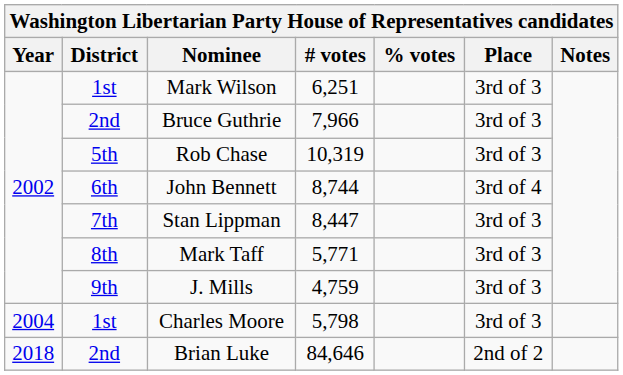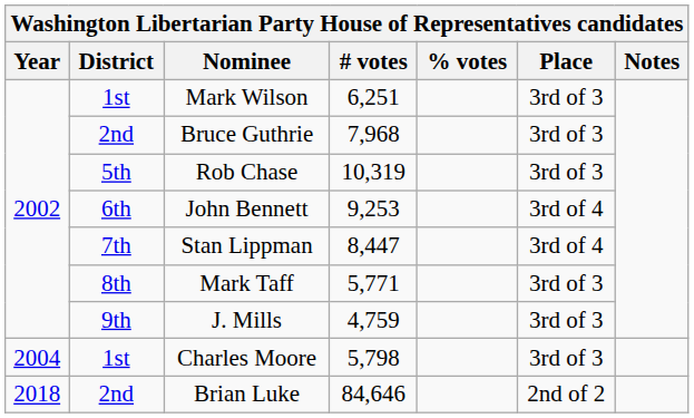 <table class=wikitable style="text-align:center;">
 <tr style="background:lightgrey;">
 <th colspan="9">Washington Libertarian Party House of Representatives candidates</th>
 </tr>
 <tr style="background:lightgrey;">
 <th>Year</th>
 <th>District</th>
 <th>Nominee</th>
 <th># votes</th>
 <th>% votes</th>
 <th>Place</th>
 <th>Notes</th>
 </tr>
 <tr>
 <td rowspan="7"><a href='#'>2002</a></td>
 <td><a href='#'>1st</a></td>
 <td>Mark Wilson</td>
 <td>6,251</td>
 <td></td>
 <td>3rd of 3</td>
 <td rowspan="7"></td>
 </tr>
 <tr>
 <td><a href='#'>2nd</a></td>
 <td>Bruce Guthrie</td>
-<td>7,966</td>
+<td>7,968</td>
 <td></td>
 <td>3rd of 3</td>
 </tr>
 <tr>
 <td><a href='#'>5th</a></td>
 <td>Rob Chase</td>
 <td>10,319</td>
 <td></td>
 <td>3rd of 3</td>
 </tr>
 <tr>
 <td><a href='#'>6th</a></td>
 <td>John Bennett</td>
-<td>8,744</td>
+<td>9,253</td>
 <td></td>
 <td>3rd of 4</td>
 </tr>
 <tr>
 <td><a href='#'>7th</a></td>
 <td>Stan Lippman</td>
 <td>8,447</td>
 <td></td>
-<td>3rd of 3</td>
+<td>3rd of 4</td>
 </tr>
 <tr>
 <td><a href='#'>8th</a></td>
 <td>Mark Taff</td>
 <td>5,771</td>
 <td></td>
 <td>3rd of 3</td>
 </tr>
 <tr>
 <td><a href='#'>9th</a></td>
 <td>J. Mills</td>
 <td>4,759</td>
 <td></td>
 <td>3rd of 3</td>
 </tr>
 <tr>
 <td><a href='#'>2004</a></td>
 <td><a href='#'>1st</a></td>
 <td>Charles Moore</td>
 <td>5,798</td>
 <td></td>
 <td>3rd of 3</td>
 <td></td>
 </tr>
 <tr>
 <td><a href='#'>2018</a></td>
 <td><a href='#'>2nd</a></td>
 <td>Brian Luke</td>
 <td>84,646</td>
 <td></td>
 <td>2nd of 2</td>
 <td></td>
 </tr>
 </table>
